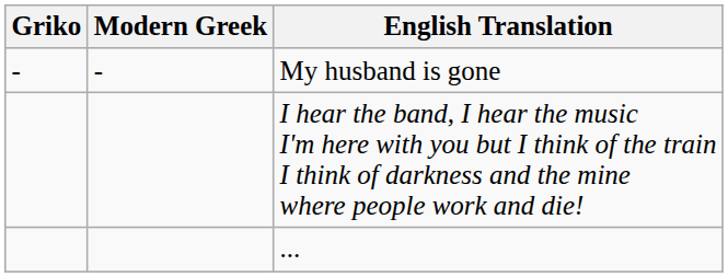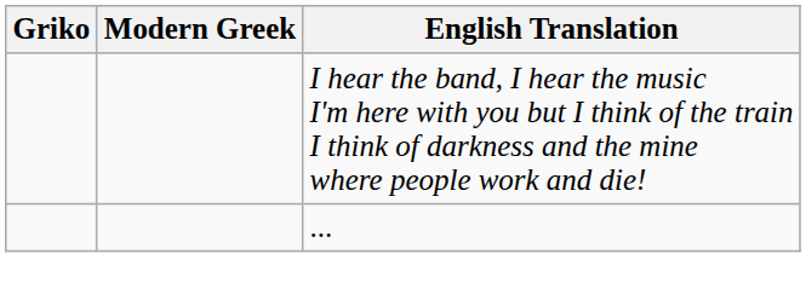 <table class="wikitable">
 <tr>
 <th>Griko</th>
 <th>Modern Greek</th>
 <th>English Translation</th>
-</tr>
-<tr>
-<td> - </td>
-<td> - </td>
-<td>My husband is gone</td>
 </tr>
 <tr>
 <td></td>
 <td></td>
 <td><em>I hear the band, I hear the music</em><br><em>I'm here with you but I think of the train</em><br><em>I think of darkness and the mine</em><br><em>where people work and die!</em></td>
 </tr>
 <tr>
 <td></td>
 <td></td>
 <td>...</td>
 </tr>
 </table>
